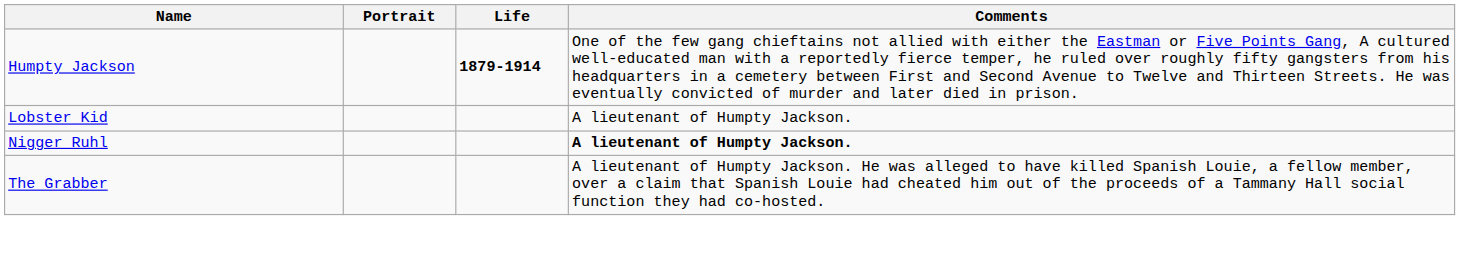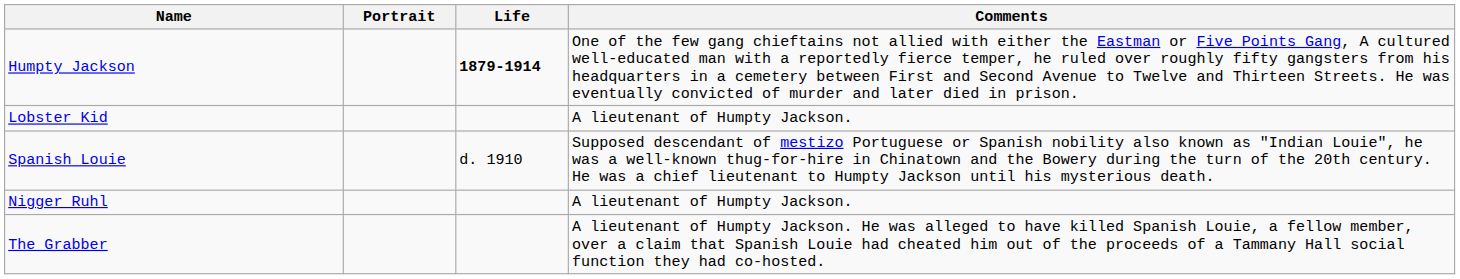 <table class=wikitable>
 <tr>
 <th width="21%">Name</th>
 <th width="7%">Portrait</th>
 <th width="7%">Life</th>
 <th width="55%">Comments</th>
 </tr>
 <tr>
 <td><a href='#'>Humpty Jackson</a></td>
 <td></td>
 <td><strong>1879-1914</strong></td>
 <td>One of the few gang chieftains not allied with either the <a href='#'>Eastman</a> or <a href='#'>Five Points Gang</a>, A cultured well-educated man with a reportedly fierce temper, he ruled over roughly fifty gangsters from his headquarters in a cemetery between First and Second Avenue to Twelve and Thirteen Streets. He was eventually convicted of murder and later died in prison.</td>
 </tr>
 <tr>
 <td><a href='#'>Lobster Kid</a></td>
 <td></td>
 <td></td>
 <td>A lieutenant of Humpty Jackson.</td>
 </tr>
 <tr>
+<td><a href='#'>Spanish Louie</a></td>
+<td></td>
+<td>d. 1910</td>
+<td>Supposed descendant of <a href='#'>mestizo</a> Portuguese or Spanish nobility also known as "Indian Louie", he was a well-known thug-for-hire in Chinatown and the Bowery during the turn of the 20th century. He was a chief lieutenant to Humpty Jackson until his mysterious death.</td>
+</tr>
+<tr>
 <td><a href='#'>Nigger Ruhl</a></td>
 <td></td>
 <td></td>
-<td><strong>A lieutenant of Humpty Jackson.</strong></td>
+<td>A lieutenant of Humpty Jackson.</td>
 </tr>
 <tr>
 <td><a href='#'>The Grabber</a></td>
 <td></td>
 <td></td>
 <td>A lieutenant of Humpty Jackson. He was alleged to have killed Spanish Louie, a fellow member, over a claim that Spanish Louie had cheated him out of the proceeds of a Tammany Hall social function they had co-hosted.</td>
 </tr>
 </table>
